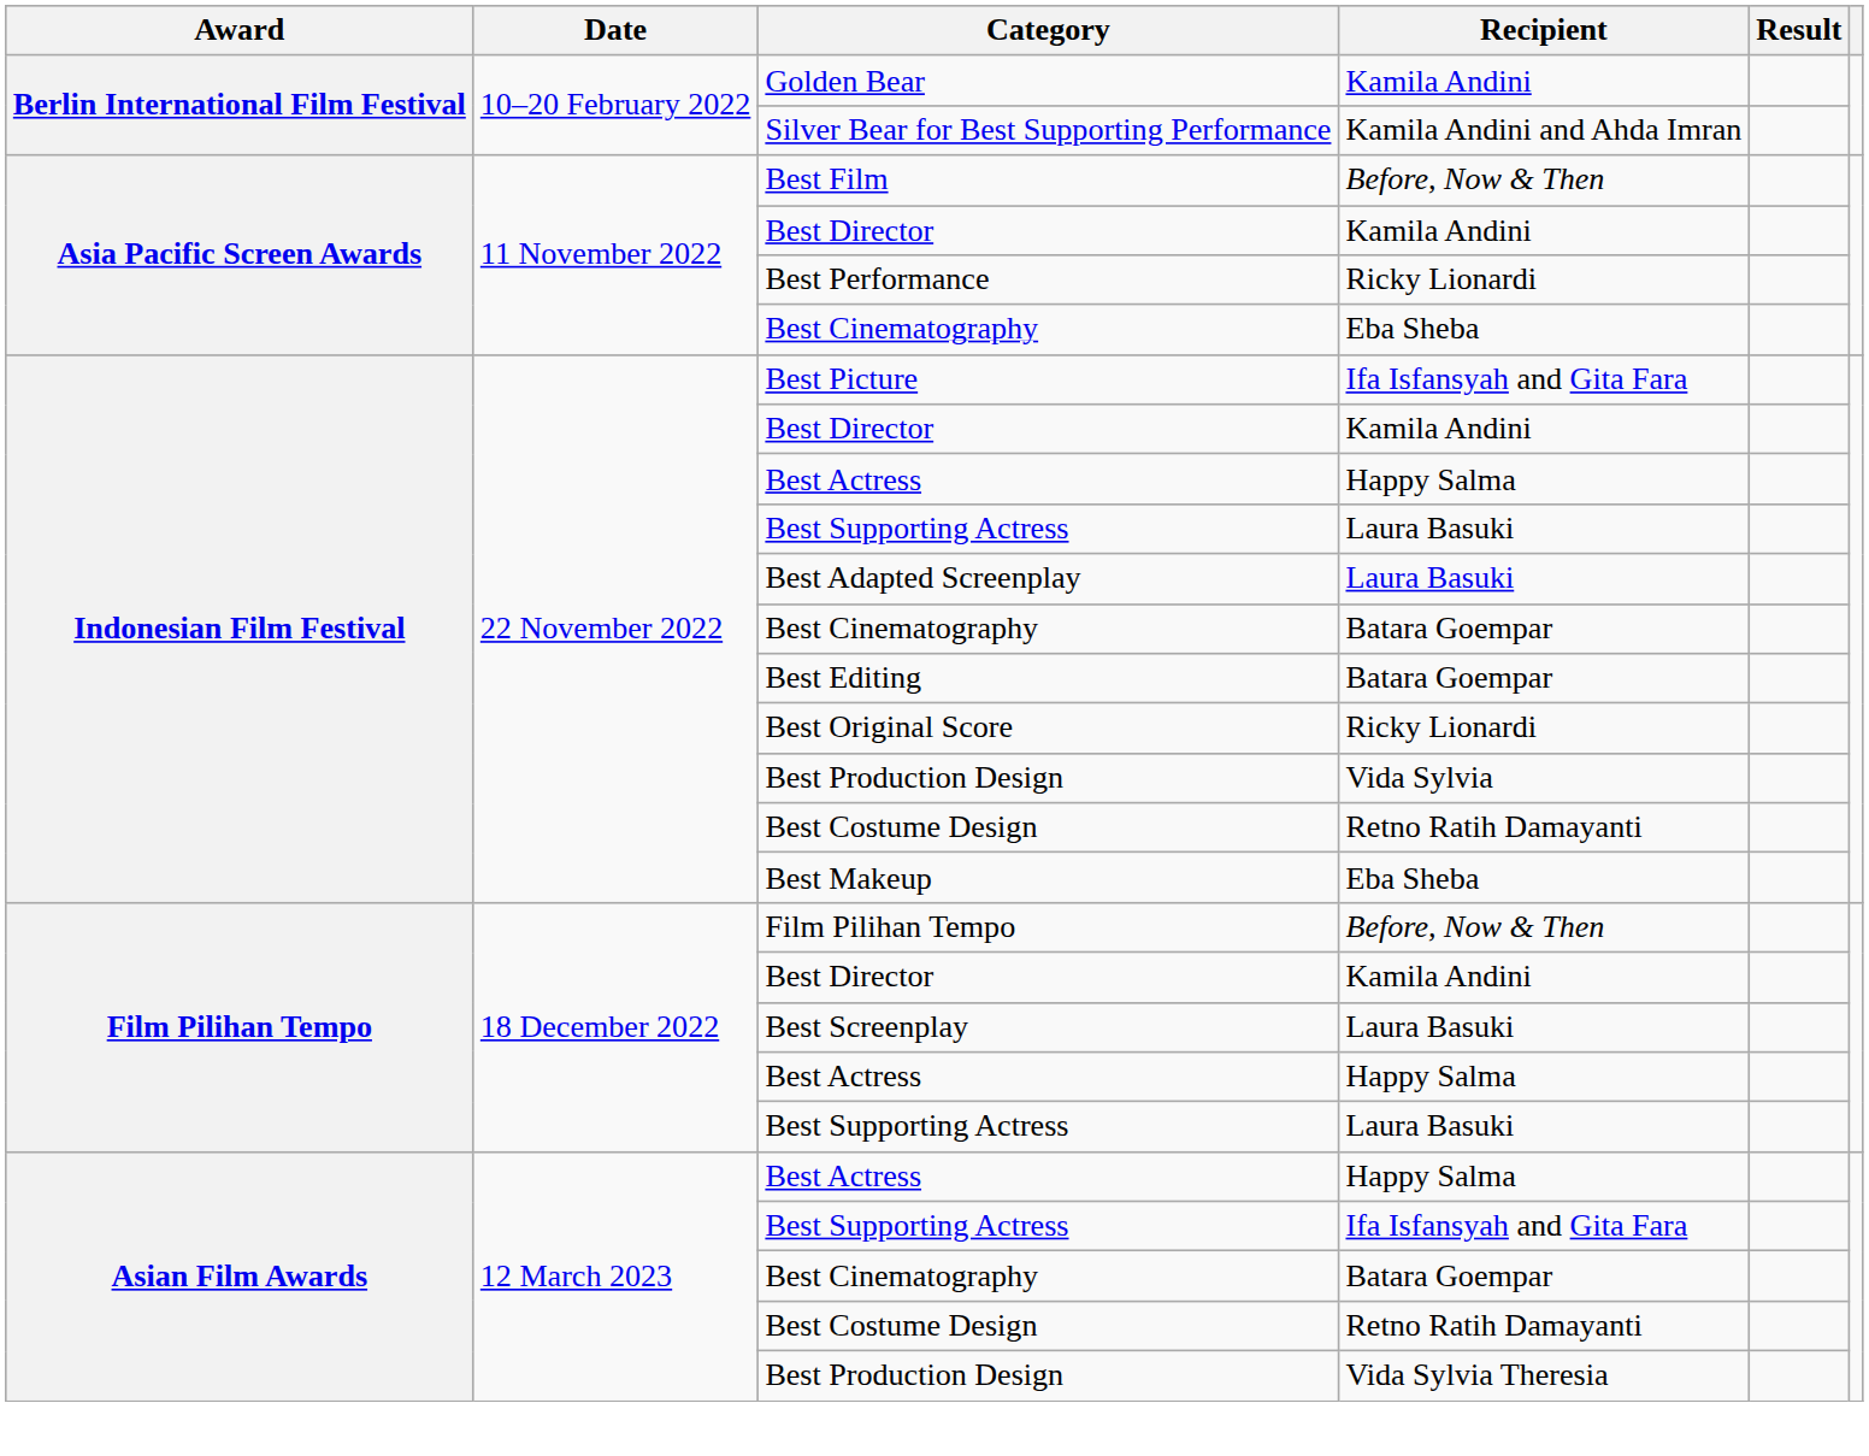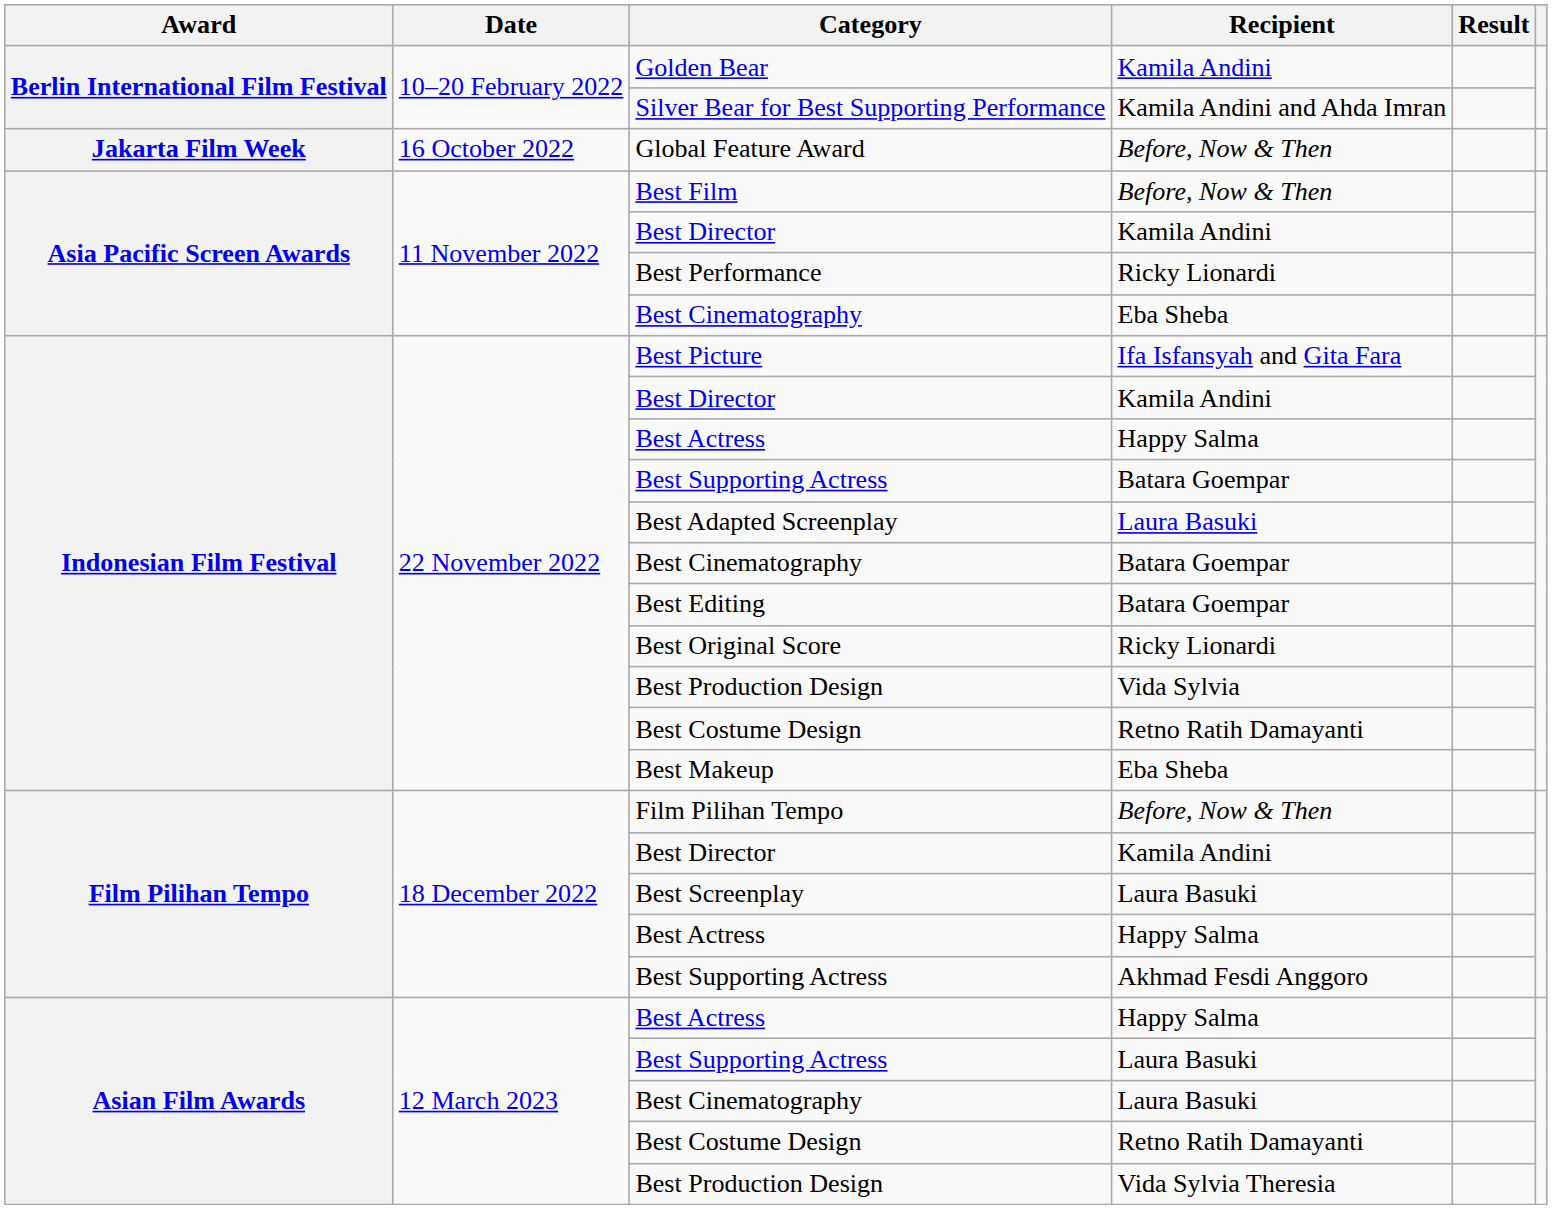 <table class="wikitable sortable plainrowheaders">
 <tr>
 <th>Award</th>
 <th>Date</th>
 <th>Category</th>
 <th>Recipient</th>
 <th>Result</th>
 <th></th>
 </tr>
 <tr>
 <th scope="row" rowspan="2"><a href='#'>Berlin International Film Festival</a></th>
 <td rowspan="2"><a href='#'>10–20 February 2022</a></td>
 <td><a href='#'>Golden Bear</a></td>
 <td><a href='#'>Kamila Andini</a></td>
 <td></td>
 <td align="center" rowspan="2"></td>
 </tr>
 <tr>
 <td><a href='#'>Silver Bear for Best Supporting Performance</a></td>
 <td>Kamila Andini and Ahda Imran</td>
 <td></td>
+</tr>
+<tr>
+<th scope="row"><a href='#'>Jakarta Film Week</a></th>
+<td><a href='#'>16 October 2022</a></td>
+<td>Global Feature Award</td>
+<td><em>Before, Now & Then</em></td>
+<td></td>
+<td align="center"></td>
 </tr>
 <tr>
 <th scope="row" rowspan="4"><a href='#'>Asia Pacific Screen Awards</a></th>
 <td rowspan="4"><a href='#'>11 November 2022</a></td>
 <td><a href='#'>Best Film</a></td>
 <td><em>Before, Now & Then</em></td>
 <td></td>
 <td align="center" rowspan="4"></td>
 </tr>
 <tr>
 <td><a href='#'>Best Director</a></td>
 <td>Kamila Andini</td>
 <td></td>
 </tr>
 <tr>
 <td>Best Performance</td>
 <td>Ricky Lionardi</td>
 <td></td>
 </tr>
 <tr>
 <td><a href='#'>Best Cinematography</a></td>
 <td>Eba Sheba</td>
 <td></td>
 </tr>
 <tr>
 <th scope="row" rowspan="11"><a href='#'>Indonesian Film Festival</a></th>
 <td rowspan="11"><a href='#'>22 November 2022</a></td>
 <td><a href='#'>Best Picture</a></td>
 <td><a href='#'>Ifa Isfansyah</a> and <a href='#'>Gita Fara</a></td>
 <td></td>
 <td align="center" rowspan="11"></td>
 </tr>
 <tr>
 <td><a href='#'>Best Director</a></td>
 <td>Kamila Andini</td>
 <td></td>
 </tr>
 <tr>
 <td><a href='#'>Best Actress</a></td>
 <td>Happy Salma</td>
 <td></td>
 </tr>
 <tr>
 <td><a href='#'>Best Supporting Actress</a></td>
-<td>Laura Basuki</td>
+<td>Batara Goempar</td>
 <td></td>
 </tr>
 <tr>
 <td>Best Adapted Screenplay</td>
 <td><a href='#'>Laura Basuki</a></td>
 <td></td>
 </tr>
 <tr>
 <td>Best Cinematography</td>
 <td>Batara Goempar</td>
 <td></td>
 </tr>
 <tr>
 <td>Best Editing</td>
 <td>Batara Goempar</td>
 <td></td>
 </tr>
 <tr>
 <td>Best Original Score</td>
 <td>Ricky Lionardi</td>
 <td></td>
 </tr>
 <tr>
 <td>Best Production Design</td>
 <td>Vida Sylvia</td>
 <td></td>
 </tr>
 <tr>
 <td>Best Costume Design</td>
 <td>Retno Ratih Damayanti</td>
 <td></td>
 </tr>
 <tr>
 <td>Best Makeup</td>
 <td>Eba Sheba</td>
 <td></td>
 </tr>
 <tr>
 <th scope="row" rowspan="5"><a href='#'>Film Pilihan Tempo</a></th>
 <td rowspan="5"><a href='#'>18 December 2022</a></td>
 <td>Film Pilihan Tempo</td>
 <td><em>Before, Now & Then</em></td>
 <td></td>
 <td align="center" rowspan="5"></td>
 </tr>
 <tr>
 <td>Best Director</td>
 <td>Kamila Andini</td>
 <td></td>
 </tr>
 <tr>
 <td>Best Screenplay</td>
 <td>Laura Basuki</td>
 <td></td>
 </tr>
 <tr>
 <td>Best Actress</td>
 <td>Happy Salma</td>
 <td></td>
 </tr>
 <tr>
 <td>Best Supporting Actress</td>
-<td>Laura Basuki</td>
+<td>Akhmad Fesdi Anggoro</td>
 <td></td>
 </tr>
 <tr>
 <th scope="row" rowspan="5"><a href='#'>Asian Film Awards</a></th>
 <td rowspan="5"><a href='#'>12 March 2023</a></td>
 <td><a href='#'>Best Actress</a></td>
 <td>Happy Salma</td>
 <td></td>
 <td rowspan="5" align="center"></td>
 </tr>
 <tr>
 <td><a href='#'>Best Supporting Actress</a></td>
-<td><a href='#'>Ifa Isfansyah</a> and <a href='#'>Gita Fara</a></td>
+<td>Laura Basuki</td>
 <td></td>
 </tr>
 <tr>
 <td>Best Cinematography</td>
-<td>Batara Goempar</td>
+<td>Laura Basuki</td>
 <td></td>
 </tr>
 <tr>
 <td>Best Costume Design</td>
 <td>Retno Ratih Damayanti</td>
 <td></td>
 </tr>
 <tr>
 <td>Best Production Design</td>
 <td>Vida Sylvia Theresia</td>
 <td></td>
 </tr>
 </table>
